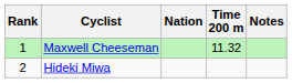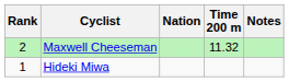 <table class="wikitable sortable" style="text-align:center">
 <tr>
 <th>Rank</th>
 <th>Cyclist</th>
 <th>Nation</th>
 <th>Time<br>200 m</th>
 <th>Notes</th>
 </tr>
 <tr bgcolor=bbf3bb>
-<td>1</td>
+<td>2</td>
 <td align=left><a href='#'>Maxwell Cheeseman</a></td>
 <td align=left></td>
 <td>11.32</td>
 <td></td>
 </tr>
 <tr>
-<td>2</td>
+<td>1</td>
 <td align=left><a href='#'>Hideki Miwa</a></td>
 <td align=left></td>
 <td></td>
 <td></td>
 </tr>
 </table>
